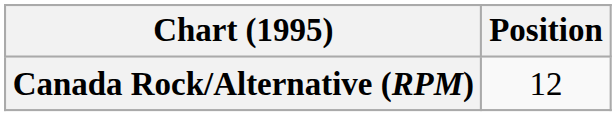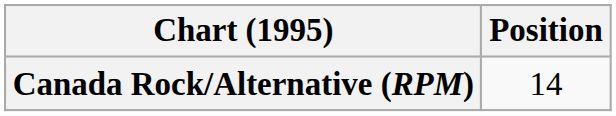 <table class="wikitable plainrowheaders" style="text-align:center">
 <tr>
 <th scope="col">Chart (1995)</th>
 <th scope="col">Position</th>
 </tr>
 <tr>
 <th scope="row">Canada Rock/Alternative (<em>RPM</em>)</th>
-<td>12</td>
+<td>14</td>
 </tr>
 </table>
